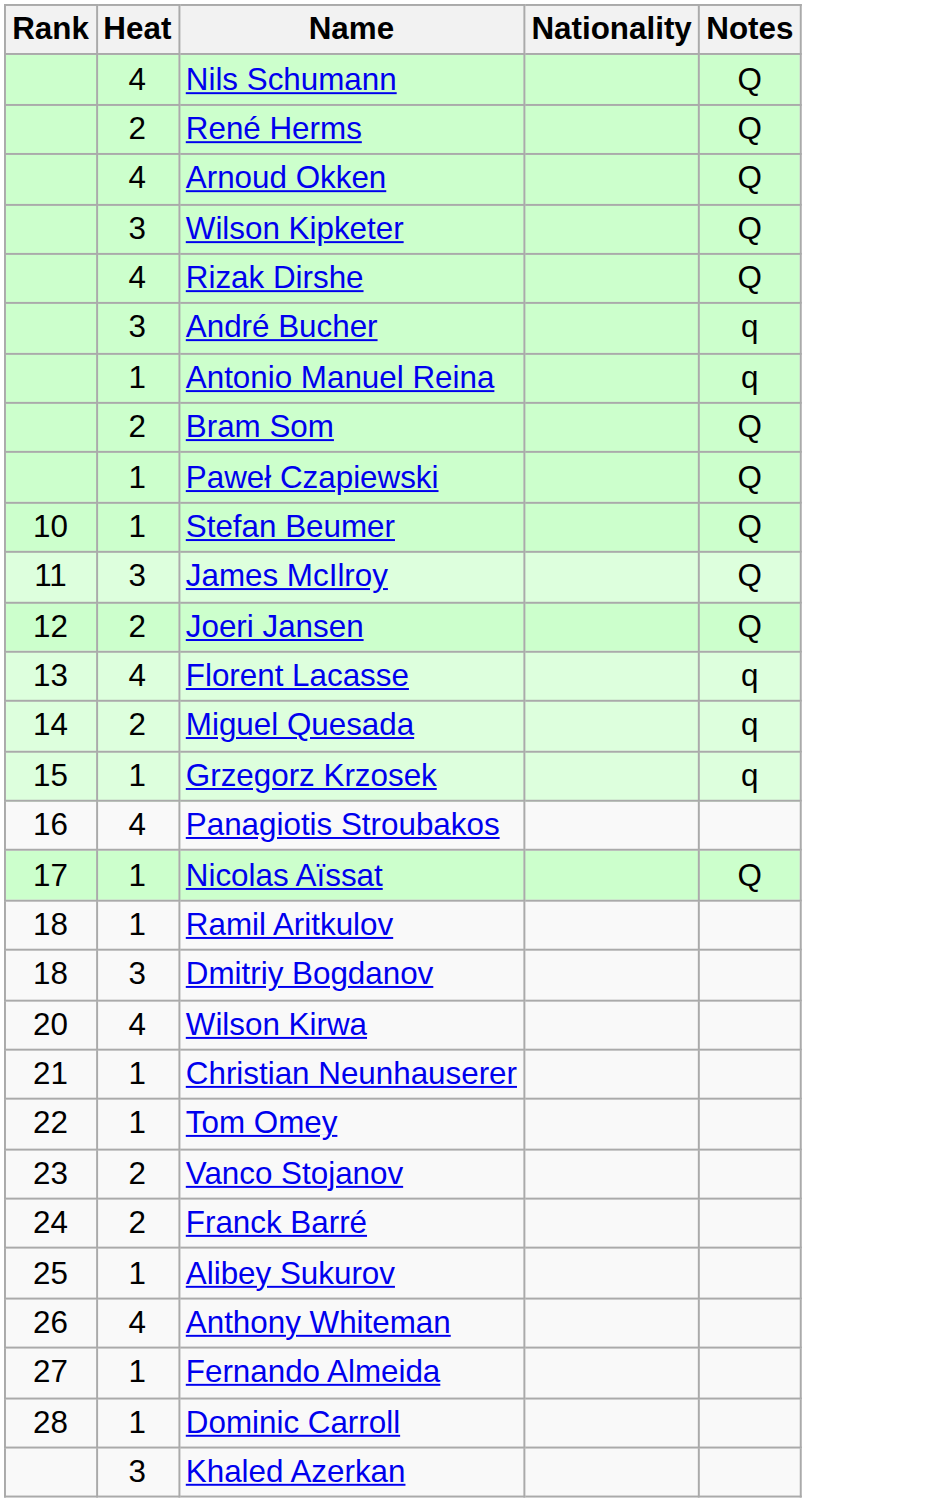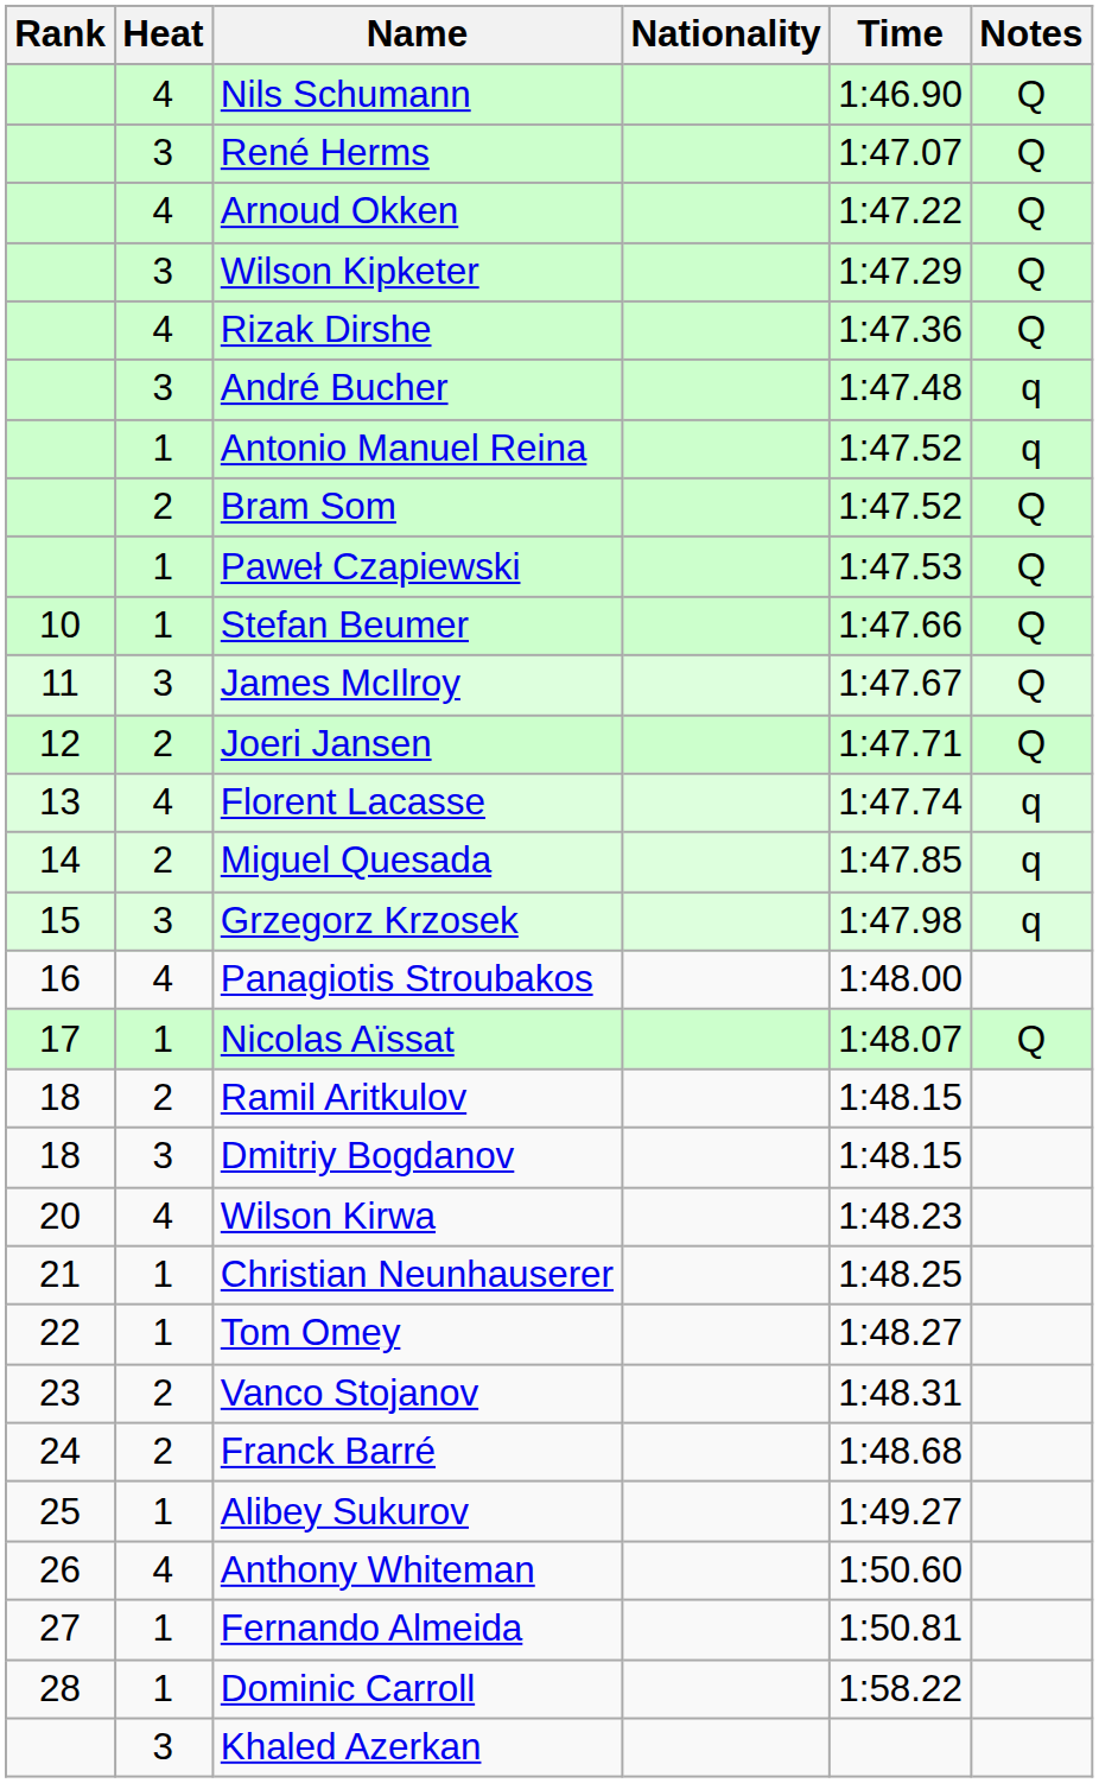 <table class="wikitable sortable" style="text-align:center">
 <tr>
 <th>Rank</th>
 <th>Heat</th>
 <th>Name</th>
 <th>Nationality</th>
+<th>Time</th>
 <th>Notes</th>
 </tr>
 <tr bgcolor=ccffcc>
 <td></td>
 <td>4</td>
 <td align=left><a href='#'>Nils Schumann</a></td>
 <td align=left></td>
+<td>1:46.90</td>
 <td>Q</td>
 </tr>
 <tr bgcolor=ccffcc>
 <td></td>
-<td>2</td>
+<td>3</td>
 <td align=left><a href='#'>René Herms</a></td>
 <td align=left></td>
+<td>1:47.07</td>
 <td>Q</td>
 </tr>
 <tr bgcolor=ccffcc>
 <td></td>
 <td>4</td>
 <td align=left><a href='#'>Arnoud Okken</a></td>
 <td align=left></td>
+<td>1:47.22</td>
 <td>Q</td>
 </tr>
 <tr bgcolor=ccffcc>
 <td></td>
 <td>3</td>
 <td align=left><a href='#'>Wilson Kipketer</a></td>
 <td align=left></td>
+<td>1:47.29</td>
 <td>Q</td>
 </tr>
 <tr bgcolor=ccffcc>
 <td></td>
 <td>4</td>
 <td align=left><a href='#'>Rizak Dirshe</a></td>
 <td align=left></td>
+<td>1:47.36</td>
 <td>Q</td>
 </tr>
 <tr bgcolor=ccffcc>
 <td></td>
 <td>3</td>
 <td align=left><a href='#'>André Bucher</a></td>
 <td align=left></td>
+<td>1:47.48</td>
 <td>q</td>
 </tr>
 <tr bgcolor=ccffcc>
 <td></td>
 <td>1</td>
 <td align=left><a href='#'>Antonio Manuel Reina</a></td>
 <td align=left></td>
+<td>1:47.52</td>
 <td>q</td>
 </tr>
 <tr bgcolor=ccffcc>
 <td></td>
 <td>2</td>
 <td align=left><a href='#'>Bram Som</a></td>
 <td align=left></td>
+<td>1:47.52</td>
 <td>Q</td>
 </tr>
 <tr bgcolor=ccffcc>
 <td></td>
 <td>1</td>
 <td align=left><a href='#'>Paweł Czapiewski</a></td>
 <td align=left></td>
+<td>1:47.53</td>
 <td>Q</td>
 </tr>
 <tr bgcolor=ccffcc>
 <td>10</td>
 <td>1</td>
 <td align=left><a href='#'>Stefan Beumer</a></td>
 <td align=left></td>
+<td>1:47.66</td>
 <td>Q</td>
 </tr>
 <tr bgcolor=ddffdd>
 <td>11</td>
 <td>3</td>
 <td align=left><a href='#'>James McIlroy</a></td>
 <td align=left></td>
+<td>1:47.67</td>
 <td>Q</td>
 </tr>
 <tr bgcolor=ccffcc>
 <td>12</td>
 <td>2</td>
 <td align=left><a href='#'>Joeri Jansen</a></td>
 <td align=left></td>
+<td>1:47.71</td>
 <td>Q</td>
 </tr>
 <tr bgcolor=ddffdd>
 <td>13</td>
 <td>4</td>
 <td align=left><a href='#'>Florent Lacasse</a></td>
 <td align=left></td>
+<td>1:47.74</td>
 <td>q</td>
 </tr>
 <tr bgcolor=ddffdd>
 <td>14</td>
 <td>2</td>
 <td align=left><a href='#'>Miguel Quesada</a></td>
 <td align=left></td>
+<td>1:47.85</td>
 <td>q</td>
 </tr>
 <tr bgcolor=ddffdd>
 <td>15</td>
-<td>1</td>
+<td>3</td>
 <td align=left><a href='#'>Grzegorz Krzosek</a></td>
 <td align=left></td>
+<td>1:47.98</td>
 <td>q</td>
 </tr>
 <tr>
 <td>16</td>
 <td>4</td>
 <td align=left><a href='#'>Panagiotis Stroubakos</a></td>
 <td align=left></td>
+<td>1:48.00</td>
 <td></td>
 </tr>
 <tr bgcolor=ccffcc>
 <td>17</td>
 <td>1</td>
 <td align=left><a href='#'>Nicolas Aïssat</a></td>
 <td align=left></td>
+<td>1:48.07</td>
 <td>Q</td>
 </tr>
 <tr>
 <td>18</td>
-<td>1</td>
+<td>2</td>
 <td align=left><a href='#'>Ramil Aritkulov</a></td>
 <td align=left></td>
+<td>1:48.15</td>
 <td></td>
 </tr>
 <tr>
 <td>18</td>
 <td>3</td>
 <td align=left><a href='#'>Dmitriy Bogdanov</a></td>
 <td align=left></td>
+<td>1:48.15</td>
 <td></td>
 </tr>
 <tr>
 <td>20</td>
 <td>4</td>
 <td align=left><a href='#'>Wilson Kirwa</a></td>
 <td align=left></td>
+<td>1:48.23</td>
 <td></td>
 </tr>
 <tr>
 <td>21</td>
 <td>1</td>
 <td align=left><a href='#'>Christian Neunhauserer</a></td>
 <td align=left></td>
+<td>1:48.25</td>
 <td></td>
 </tr>
 <tr>
 <td>22</td>
 <td>1</td>
 <td align=left><a href='#'>Tom Omey</a></td>
 <td align=left></td>
+<td>1:48.27</td>
 <td></td>
 </tr>
 <tr>
 <td>23</td>
 <td>2</td>
 <td align=left><a href='#'>Vanco Stojanov</a></td>
 <td align=left></td>
+<td>1:48.31</td>
 <td></td>
 </tr>
 <tr>
 <td>24</td>
 <td>2</td>
 <td align=left><a href='#'>Franck Barré</a></td>
 <td align=left></td>
+<td>1:48.68</td>
 <td></td>
 </tr>
 <tr>
 <td>25</td>
 <td>1</td>
 <td align=left><a href='#'>Alibey Sukurov</a></td>
 <td align=left></td>
+<td>1:49.27</td>
 <td></td>
 </tr>
 <tr>
 <td>26</td>
 <td>4</td>
 <td align=left><a href='#'>Anthony Whiteman</a></td>
 <td align=left></td>
+<td>1:50.60</td>
 <td></td>
 </tr>
 <tr>
 <td>27</td>
 <td>1</td>
 <td align=left><a href='#'>Fernando Almeida</a></td>
 <td align=left></td>
+<td>1:50.81</td>
 <td></td>
 </tr>
 <tr>
 <td>28</td>
 <td>1</td>
 <td align=left><a href='#'>Dominic Carroll</a></td>
 <td align=left></td>
+<td>1:58.22</td>
 <td></td>
 </tr>
 <tr>
 <td></td>
 <td>3</td>
 <td align=left><a href='#'>Khaled Azerkan</a></td>
 <td align=left></td>
 <td></td>
+<td></td>
 </tr>
 </table>
